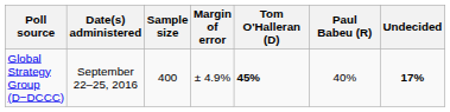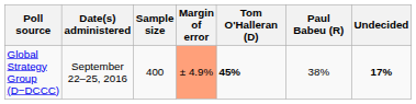 <table class="wikitable">
 <tr>
 <th>Poll source</th>
 <th>Date(s)<br>administered</th>
 <th>Sample<br>size</th>
 <th>Margin of<br>error</th>
 <th style="width:100px;">Tom<br>O'Halleran (D)</th>
 <th style="width:100px;">Paul<br>Babeu (R)</th>
 <th>Undecided</th>
 </tr>
 <tr>
 <td><a href='#'>Global Strategy Group (D−DCCC)</a></td>
 <td align=center>September 22–25, 2016</td>
 <td align=center>400</td>
-<td align=center>± 4.9%</td>
+<td align=center style="background: lightsalmon;">± 4.9%</td>
 <td><strong>45%</strong></td>
-<td align=center>40%</td>
+<td align=center>38%</td>
 <td align=center><strong>17%</strong></td>
 </tr>
 </table>
